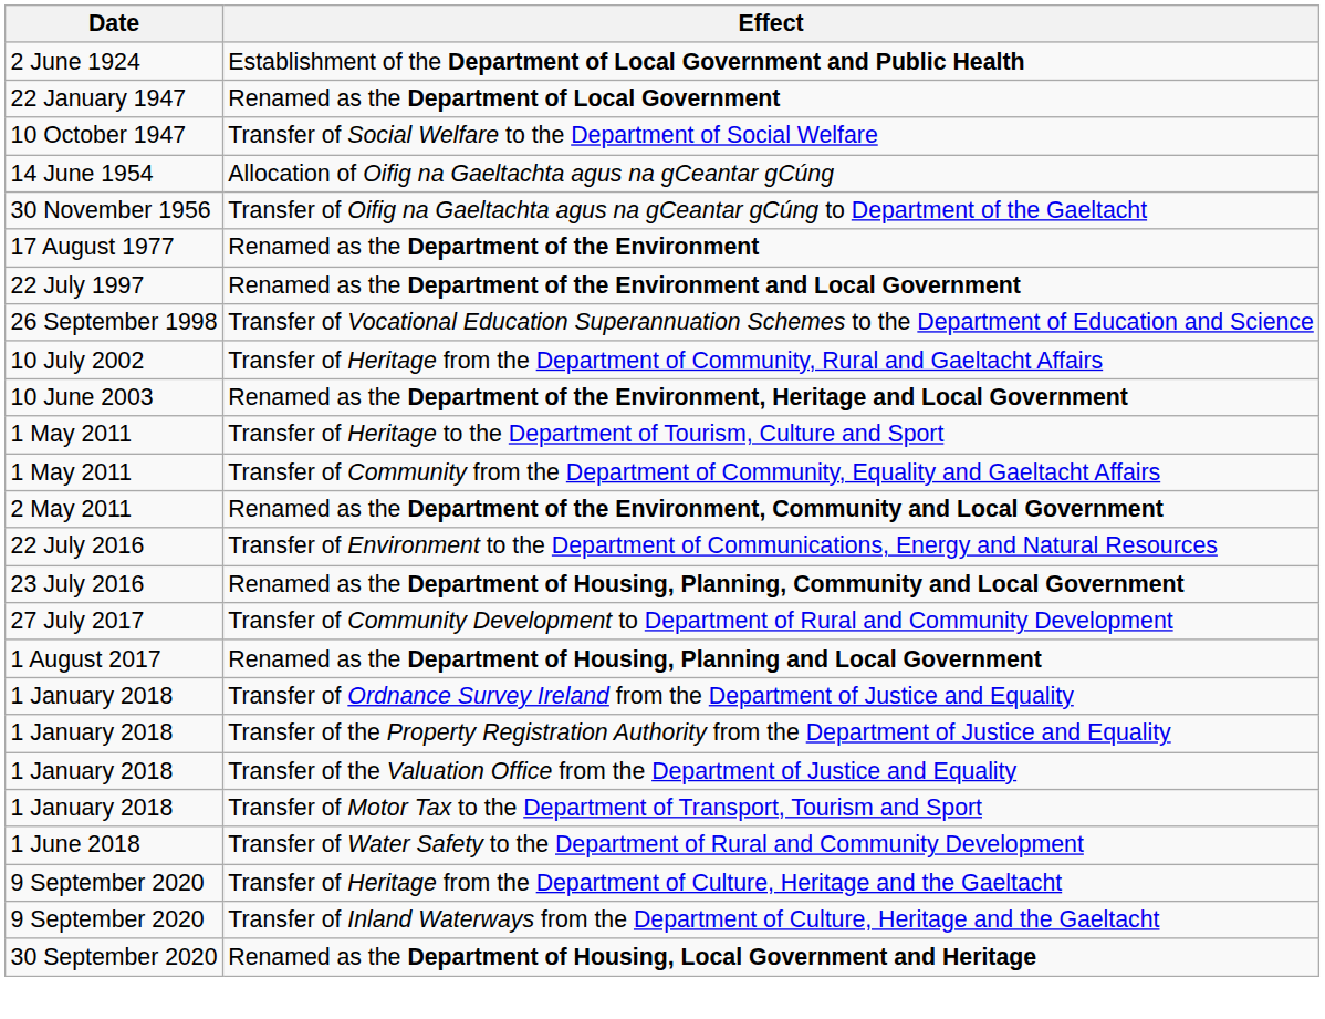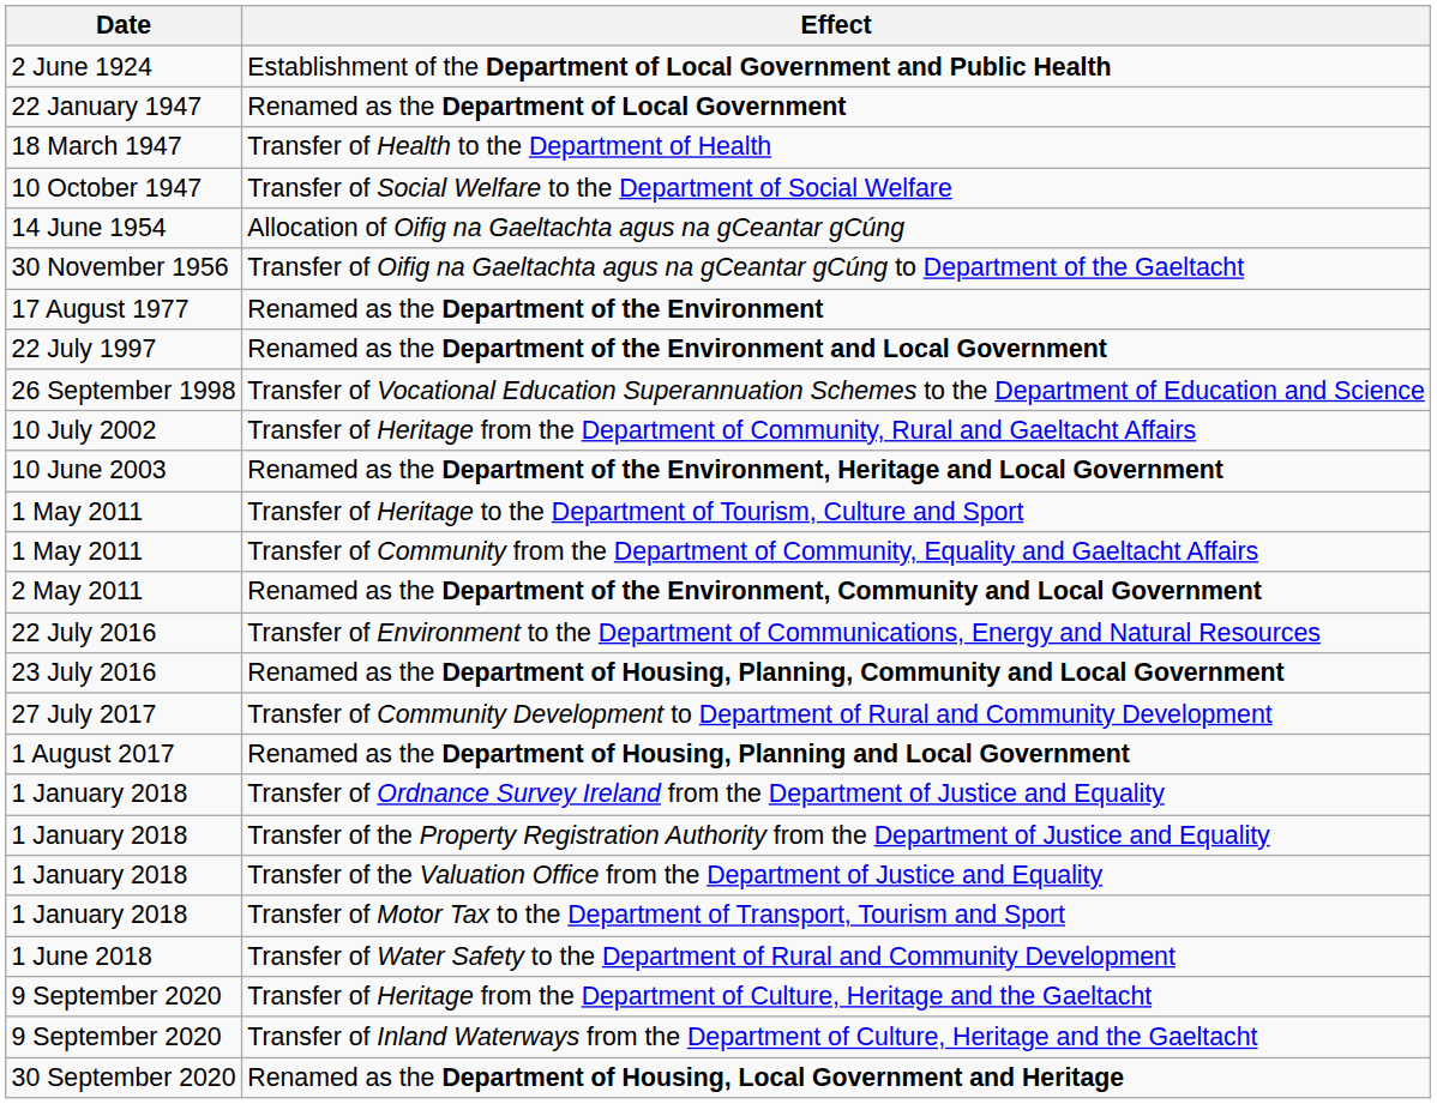 <table class="wikitable">
 <tr>
 <th>Date</th>
 <th>Effect</th>
 </tr>
 <tr>
 <td>2 June 1924</td>
 <td>Establishment of the <strong>Department of Local Government and Public Health</strong></td>
 </tr>
 <tr>
 <td>22 January 1947</td>
 <td>Renamed as the <strong>Department of Local Government</strong></td>
+</tr>
+<tr>
+<td>18 March 1947</td>
+<td>Transfer of <em>Health</em> to the <a href='#'>Department of Health</a></td>
 </tr>
 <tr>
 <td>10 October 1947</td>
 <td>Transfer of <em>Social Welfare</em> to the <a href='#'>Department of Social Welfare</a></td>
 </tr>
 <tr>
 <td>14 June 1954</td>
 <td>Allocation of <em>Oifig na Gaeltachta agus na gCeantar gCúng</em></td>
 </tr>
 <tr>
 <td>30 November 1956</td>
 <td>Transfer of <em>Oifig na Gaeltachta agus na gCeantar gCúng</em> to <a href='#'>Department of the Gaeltacht</a></td>
 </tr>
 <tr>
 <td>17 August 1977</td>
 <td>Renamed as the <strong>Department of the Environment</strong></td>
 </tr>
 <tr>
 <td>22 July 1997</td>
 <td>Renamed as the <strong>Department of the Environment and Local Government</strong></td>
 </tr>
 <tr>
 <td>26 September 1998</td>
 <td>Transfer of <em>Vocational Education Superannuation Schemes</em> to the <a href='#'>Department of Education and Science</a></td>
 </tr>
 <tr>
 <td>10 July 2002</td>
 <td>Transfer of <em>Heritage</em> from the <a href='#'>Department of Community, Rural and Gaeltacht Affairs</a></td>
 </tr>
 <tr>
 <td>10 June 2003</td>
 <td>Renamed as the <strong>Department of the Environment, Heritage and Local Government</strong></td>
 </tr>
 <tr>
 <td>1 May 2011</td>
 <td>Transfer of <em>Heritage</em> to the <a href='#'>Department of Tourism, Culture and Sport</a></td>
 </tr>
 <tr>
 <td>1 May 2011</td>
 <td>Transfer of <em>Community</em> from the <a href='#'>Department of Community, Equality and Gaeltacht Affairs</a></td>
 </tr>
 <tr>
 <td>2 May 2011</td>
 <td>Renamed as the <strong>Department of the Environment, Community and Local Government</strong></td>
 </tr>
 <tr>
 <td>22 July 2016</td>
 <td>Transfer of <em>Environment</em> to the <a href='#'>Department of Communications, Energy and Natural Resources</a></td>
 </tr>
 <tr>
 <td>23 July 2016</td>
 <td>Renamed as the <strong>Department of Housing, Planning, Community and Local Government</strong></td>
 </tr>
 <tr>
 <td>27 July 2017</td>
 <td>Transfer of <em>Community Development</em> to <a href='#'>Department of Rural and Community Development</a></td>
 </tr>
 <tr>
 <td>1 August 2017</td>
 <td>Renamed as the <strong>Department of Housing, Planning and Local Government</strong></td>
 </tr>
 <tr>
 <td>1 January 2018</td>
 <td>Transfer of <em><a href='#'>Ordnance Survey Ireland</a></em> from the <a href='#'>Department of Justice and Equality</a></td>
 </tr>
 <tr>
 <td>1 January 2018</td>
 <td>Transfer of the <em>Property Registration Authority</em> from the <a href='#'>Department of Justice and Equality</a></td>
 </tr>
 <tr>
 <td>1 January 2018</td>
 <td>Transfer of the <em>Valuation Office</em> from the <a href='#'>Department of Justice and Equality</a></td>
 </tr>
 <tr>
 <td>1 January 2018</td>
 <td>Transfer of <em>Motor Tax</em> to the <a href='#'>Department of Transport, Tourism and Sport</a></td>
 </tr>
 <tr>
 <td>1 June 2018</td>
 <td>Transfer of <em>Water Safety</em> to the <a href='#'>Department of Rural and Community Development</a></td>
 </tr>
 <tr>
 <td>9 September 2020</td>
 <td>Transfer of <em>Heritage</em> from the <a href='#'>Department of Culture, Heritage and the Gaeltacht</a></td>
 </tr>
 <tr>
 <td>9 September 2020</td>
 <td>Transfer of <em>Inland Waterways</em> from the <a href='#'>Department of Culture, Heritage and the Gaeltacht</a></td>
 </tr>
 <tr>
 <td>30 September 2020</td>
 <td>Renamed as the <strong>Department of Housing, Local Government and Heritage</strong></td>
 </tr>
 </table>
